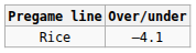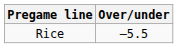 <table class="wikitable" style="margin-right: auto; margin-right: auto; border: none;">
 <tr align="center">
 <th style=>Pregame line</th>
 <th style=>Over/under</th>
 </tr>
 <tr align="center">
 <td>Rice</td>
-<td>–4.1</td>
+<td>–5.5</td>
 </tr>
 </table>
